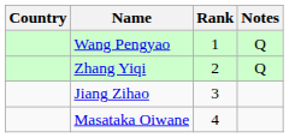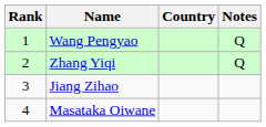 <table class="wikitable" style="text-align:center;">
 <tr>
+<th>Rank</th>
+<th>Name</th>
 <th>Country</th>
-<th>Name</th>
-<th>Rank</th>
 <th>Notes</th>
 </tr>
 <tr bgcolor=ccffcc>
+<td>1</td>
+<td align=left><a href='#'>Wang Pengyao</a></td>
 <td align=left></td>
-<td align=left><a href='#'>Wang Pengyao</a></td>
-<td>1</td>
 <td>Q</td>
 </tr>
 <tr bgcolor=ccffcc>
+<td>2</td>
+<td align=left><a href='#'>Zhang Yiqi</a></td>
 <td align=left></td>
-<td align=left><a href='#'>Zhang Yiqi</a></td>
-<td>2</td>
 <td>Q</td>
 </tr>
 <tr>
+<td>3</td>
+<td align=left><a href='#'>Jiang Zihao</a></td>
 <td align=left></td>
-<td align=left><a href='#'>Jiang Zihao</a></td>
-<td>3</td>
 <td></td>
 </tr>
 <tr>
+<td>4</td>
+<td align=left><a href='#'>Masataka Oiwane</a></td>
 <td align=left></td>
-<td align=left><a href='#'>Masataka Oiwane</a></td>
-<td>4</td>
 <td></td>
 </tr>
 </table>
